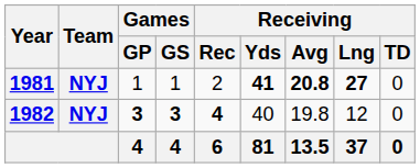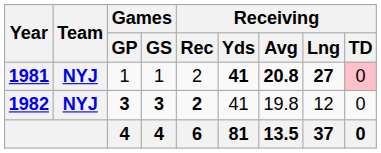 <table class="wikitable" style="text-align:center">
 <tr>
 <th rowspan="2">Year</th>
 <th rowspan="2">Team</th>
 <th colspan="2">Games</th>
 <th colspan="5">Receiving</th>
 </tr>
 <tr>
 <th>GP</th>
 <th>GS</th>
 <th>Rec</th>
 <th>Yds</th>
 <th>Avg</th>
 <th>Lng</th>
 <th>TD</th>
 </tr>
 <tr>
 <th><a href='#'>1981</a></th>
 <th><a href='#'>NYJ</a></th>
 <td>1</td>
 <td>1</td>
 <td>2</td>
 <td><strong>41</strong></td>
 <td><strong>20.8</strong></td>
 <td><strong>27</strong></td>
-<td>0</td>
+<td style="background: pink;">0</td>
 </tr>
 <tr>
 <th><a href='#'>1982</a></th>
 <th><a href='#'>NYJ</a></th>
 <td><strong>3</strong></td>
 <td><strong>3</strong></td>
-<td><strong>4</strong></td>
-<td>40</td>
+<td><strong>2</strong></td>
+<td>41</td>
 <td>19.8</td>
 <td>12</td>
 <td>0</td>
 </tr>
 <tr>
 <th colspan="2"></th>
 <th>4</th>
 <th>4</th>
 <th>6</th>
 <th>81</th>
 <th>13.5</th>
 <th>37</th>
 <th>0</th>
 </tr>
 </table>
